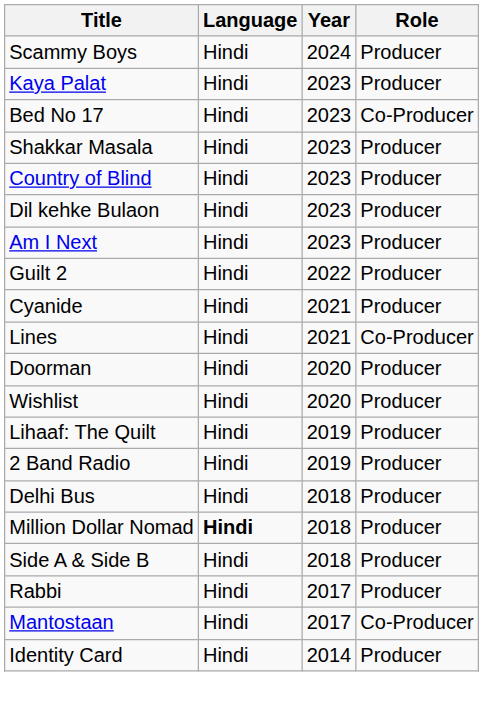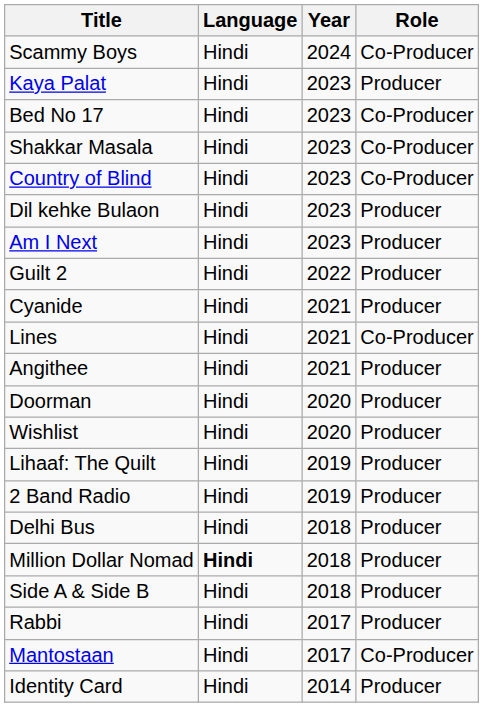 <table class="wikitable sortable">
 <tr>
 <th>Title</th>
 <th>Language</th>
 <th>Year</th>
 <th>Role</th>
 </tr>
 <tr>
 <td>Scammy Boys</td>
 <td>Hindi</td>
 <td>2024</td>
-<td>Producer</td>
+<td>Co-Producer</td>
 </tr>
 <tr>
 <td><a href='#'>Kaya Palat</a></td>
 <td>Hindi</td>
 <td>2023</td>
 <td>Producer</td>
 </tr>
 <tr>
 <td>Bed No 17</td>
 <td>Hindi</td>
 <td>2023</td>
 <td>Co-Producer</td>
 </tr>
 <tr>
 <td>Shakkar Masala</td>
 <td>Hindi</td>
 <td>2023</td>
-<td>Producer</td>
+<td>Co-Producer</td>
 </tr>
 <tr>
 <td><a href='#'>Country of Blind</a></td>
 <td>Hindi</td>
 <td>2023</td>
-<td>Producer</td>
+<td>Co-Producer</td>
 </tr>
 <tr>
 <td>Dil kehke Bulaon</td>
 <td>Hindi</td>
 <td>2023</td>
 <td>Producer</td>
 </tr>
 <tr>
 <td><a href='#'>Am I Next</a></td>
 <td>Hindi</td>
 <td>2023</td>
 <td>Producer</td>
 </tr>
 <tr>
 <td>Guilt 2</td>
 <td>Hindi</td>
 <td>2022</td>
 <td>Producer</td>
 </tr>
 <tr>
 <td>Cyanide</td>
 <td>Hindi</td>
 <td>2021</td>
 <td>Producer</td>
 </tr>
 <tr>
 <td>Lines</td>
 <td>Hindi</td>
 <td>2021</td>
 <td>Co-Producer</td>
+</tr>
+<tr>
+<td>Angithee</td>
+<td>Hindi</td>
+<td>2021</td>
+<td>Producer</td>
 </tr>
 <tr>
 <td>Doorman</td>
 <td>Hindi</td>
 <td>2020</td>
 <td>Producer</td>
 </tr>
 <tr>
 <td>Wishlist</td>
 <td>Hindi</td>
 <td>2020</td>
 <td>Producer</td>
 </tr>
 <tr>
 <td>Lihaaf: The Quilt</td>
 <td>Hindi</td>
 <td>2019</td>
 <td>Producer</td>
 </tr>
 <tr>
 <td>2 Band Radio</td>
 <td>Hindi</td>
 <td>2019</td>
 <td>Producer</td>
 </tr>
 <tr>
 <td>Delhi Bus</td>
 <td>Hindi</td>
 <td>2018</td>
 <td>Producer</td>
 </tr>
 <tr>
 <td>Million Dollar Nomad</td>
 <td><strong>Hindi</strong></td>
 <td>2018</td>
 <td>Producer</td>
 </tr>
 <tr>
 <td>Side A & Side B</td>
 <td>Hindi</td>
 <td>2018</td>
 <td>Producer</td>
 </tr>
 <tr>
 <td>Rabbi</td>
 <td>Hindi</td>
 <td>2017</td>
 <td>Producer</td>
 </tr>
 <tr>
 <td><a href='#'>Mantostaan</a></td>
 <td>Hindi</td>
 <td>2017</td>
 <td>Co-Producer</td>
 </tr>
 <tr>
 <td>Identity Card</td>
 <td>Hindi</td>
 <td>2014</td>
 <td>Producer</td>
 </tr>
 </table>
